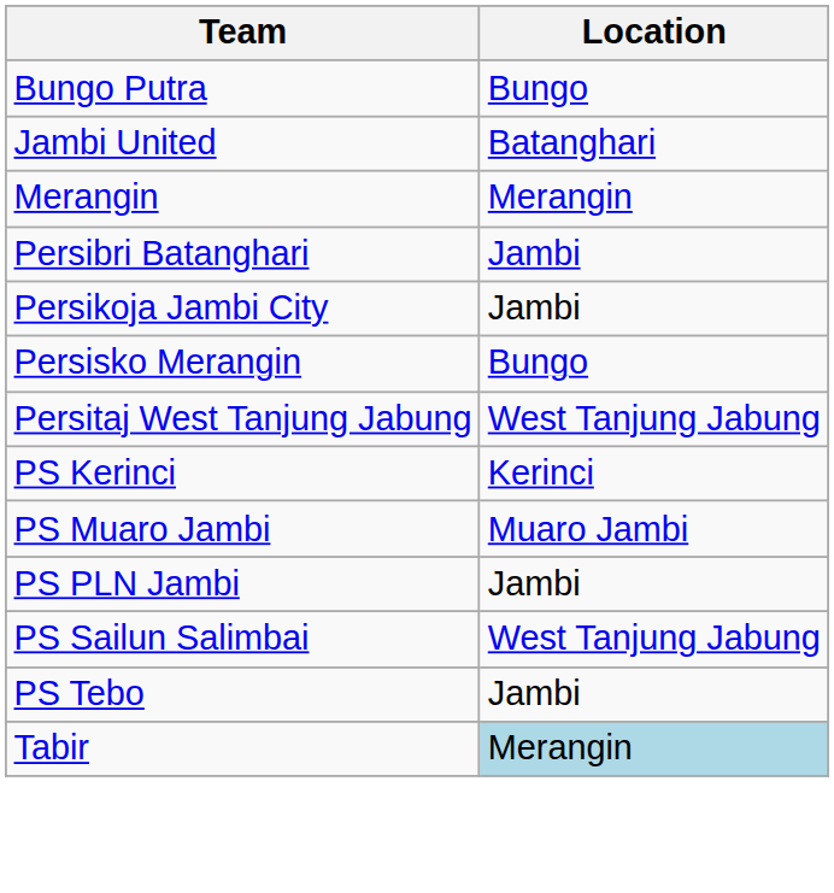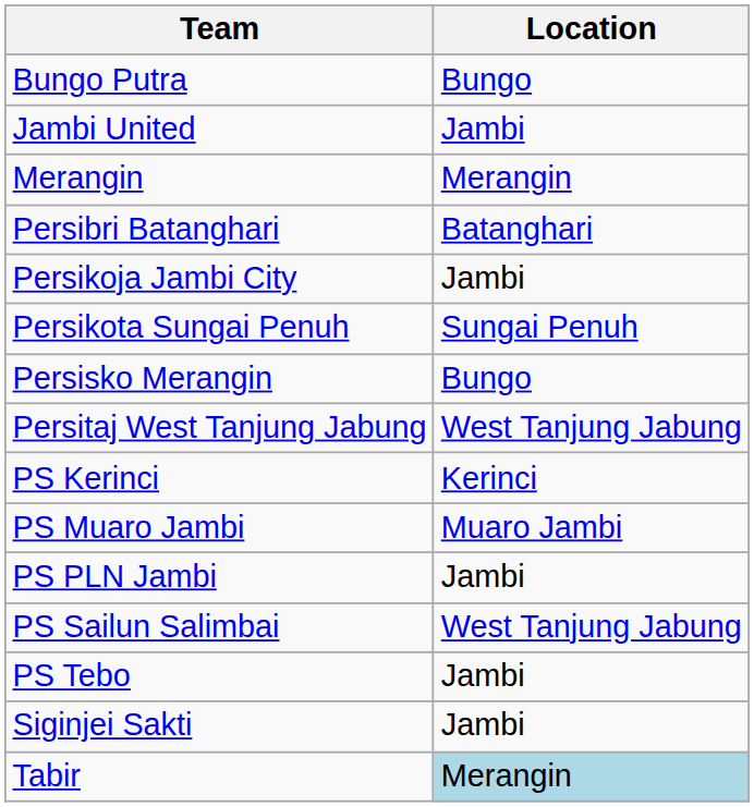 <table class="wikitable sortable">
 <tr>
 <th>Team</th>
 <th>Location</th>
 </tr>
 <tr>
 <td><a href='#'>Bungo Putra</a></td>
 <td><a href='#'>Bungo</a></td>
 </tr>
 <tr>
 <td><a href='#'>Jambi United</a></td>
-<td><a href='#'>Batanghari</a></td>
+<td><a href='#'>Jambi</a></td>
 </tr>
 <tr>
 <td><a href='#'>Merangin</a></td>
 <td><a href='#'>Merangin</a></td>
 </tr>
 <tr>
 <td><a href='#'>Persibri Batanghari</a></td>
-<td><a href='#'>Jambi</a></td>
+<td><a href='#'>Batanghari</a></td>
 </tr>
 <tr>
 <td><a href='#'>Persikoja Jambi City</a></td>
 <td>Jambi</td>
+</tr>
+<tr>
+<td><a href='#'>Persikota Sungai Penuh</a></td>
+<td><a href='#'>Sungai Penuh</a></td>
 </tr>
 <tr>
 <td><a href='#'>Persisko Merangin</a></td>
 <td><a href='#'>Bungo</a></td>
 </tr>
 <tr>
 <td><a href='#'>Persitaj West Tanjung Jabung</a></td>
 <td><a href='#'>West Tanjung Jabung</a></td>
 </tr>
 <tr>
 <td><a href='#'>PS Kerinci</a></td>
 <td><a href='#'>Kerinci</a></td>
 </tr>
 <tr>
 <td><a href='#'>PS Muaro Jambi</a></td>
 <td><a href='#'>Muaro Jambi</a></td>
 </tr>
 <tr>
 <td><a href='#'>PS PLN Jambi</a></td>
 <td>Jambi</td>
 </tr>
 <tr>
 <td><a href='#'>PS Sailun Salimbai</a></td>
 <td><a href='#'>West Tanjung Jabung</a></td>
 </tr>
 <tr>
 <td><a href='#'>PS Tebo</a></td>
 <td>Jambi</td>
 </tr>
 <tr>
+<td><a href='#'>Siginjei Sakti</a></td>
+<td>Jambi</td>
+</tr>
+<tr>
 <td><a href='#'>Tabir</a></td>
 <td style="background: lightblue;">Merangin</td>
 </tr>
 </table>
